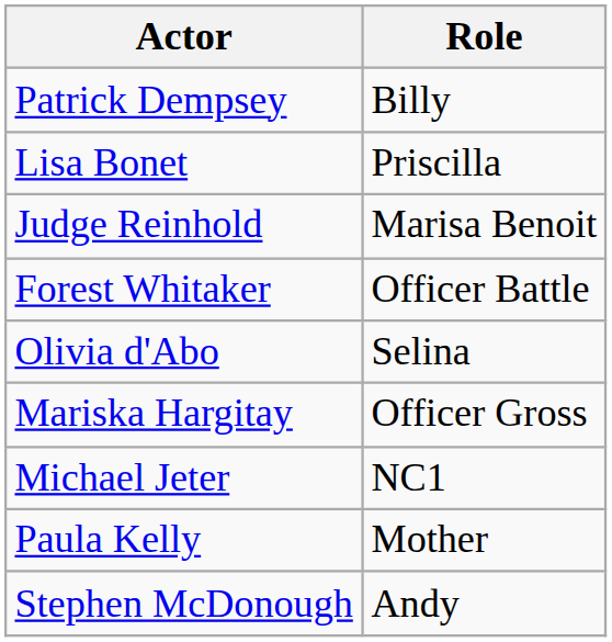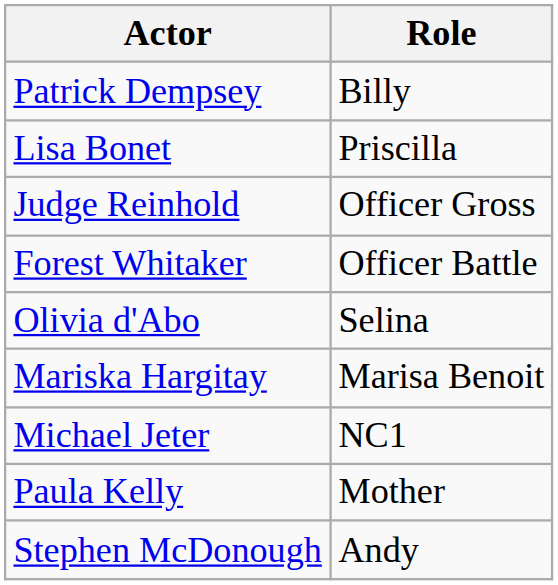 <table class="wikitable">
 <tr>
 <th>Actor</th>
 <th>Role</th>
 </tr>
 <tr>
 <td><a href='#'>Patrick Dempsey</a></td>
 <td>Billy</td>
 </tr>
 <tr>
 <td><a href='#'>Lisa Bonet</a></td>
 <td>Priscilla</td>
 </tr>
 <tr>
 <td><a href='#'>Judge Reinhold</a></td>
-<td>Marisa Benoit</td>
+<td>Officer Gross</td>
 </tr>
 <tr>
 <td><a href='#'>Forest Whitaker</a></td>
 <td>Officer Battle</td>
 </tr>
 <tr>
 <td><a href='#'>Olivia d'Abo</a></td>
 <td>Selina</td>
 </tr>
 <tr>
 <td><a href='#'>Mariska Hargitay</a></td>
-<td>Officer Gross</td>
+<td>Marisa Benoit</td>
 </tr>
 <tr>
 <td><a href='#'>Michael Jeter</a></td>
 <td>NC1</td>
 </tr>
 <tr>
 <td><a href='#'>Paula Kelly</a></td>
 <td>Mother</td>
 </tr>
 <tr>
 <td><a href='#'>Stephen McDonough</a></td>
 <td>Andy</td>
 </tr>
 </table>
